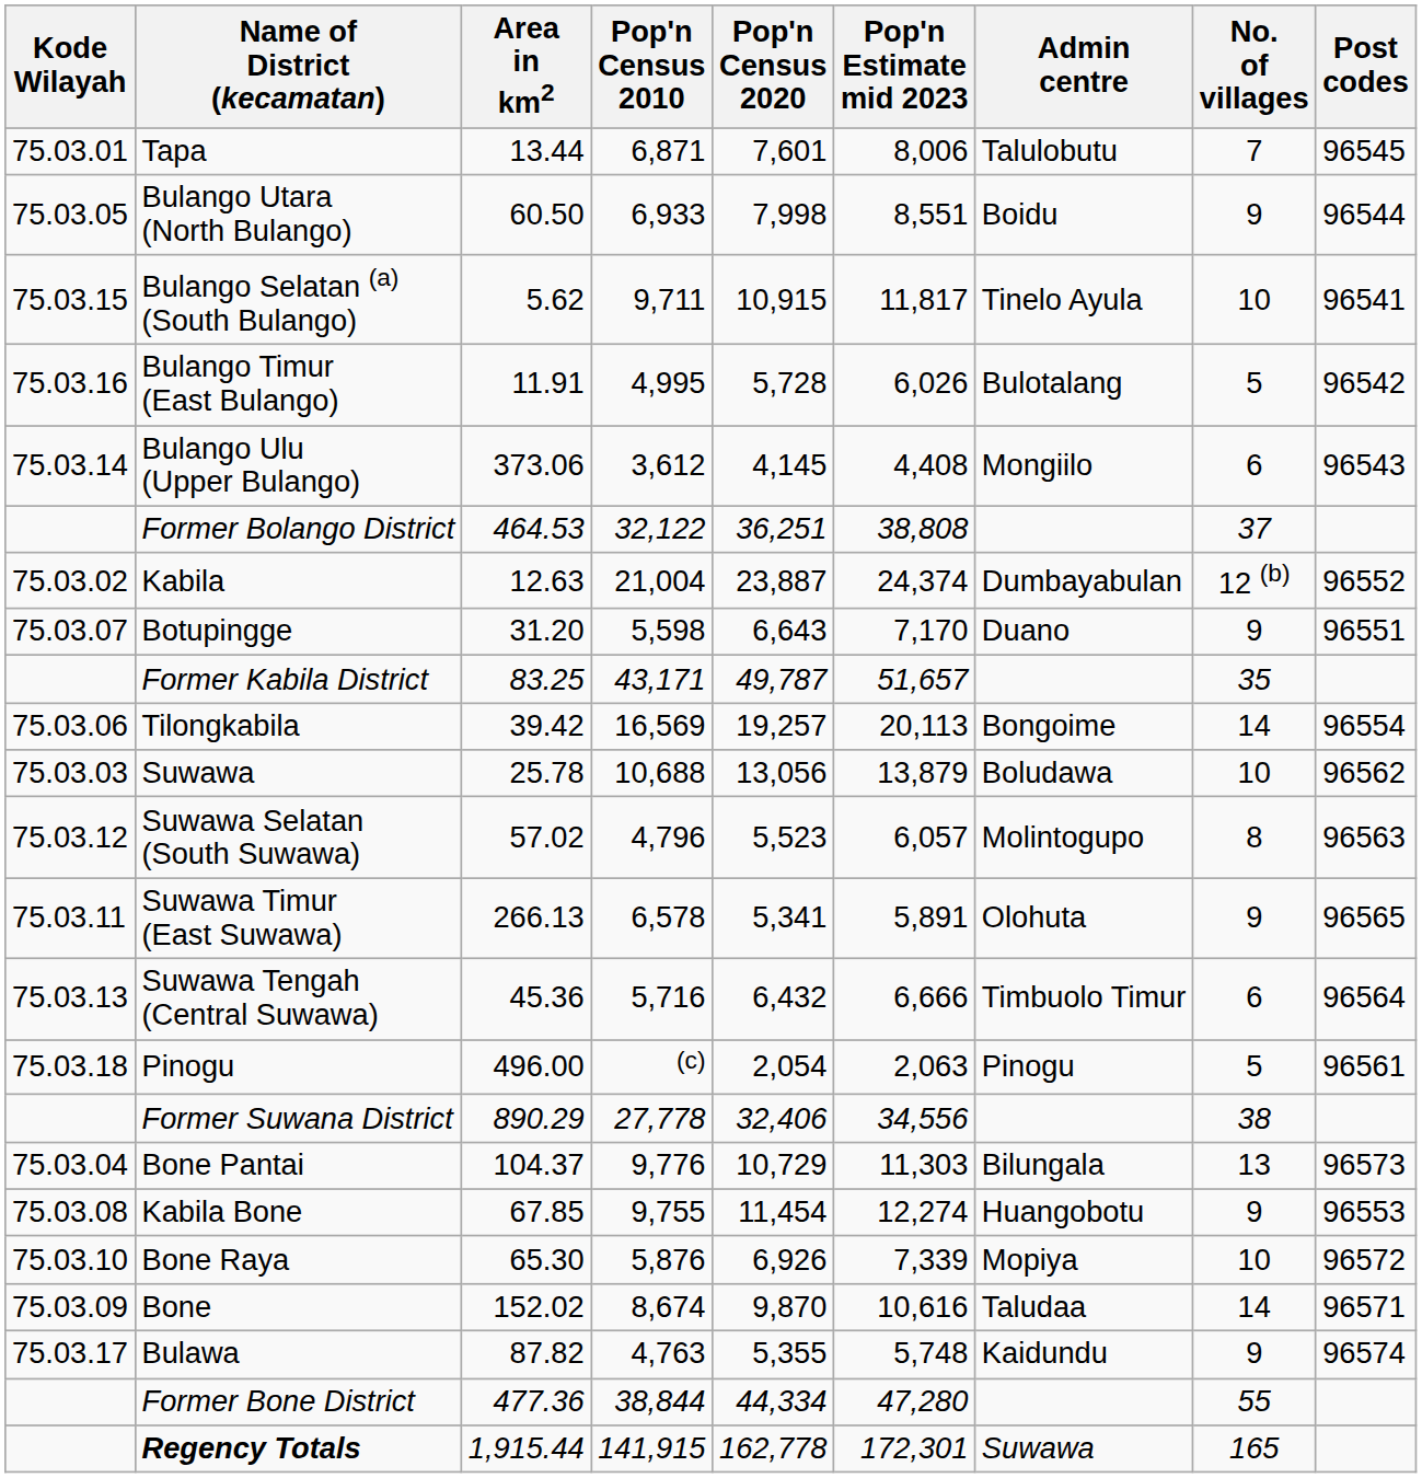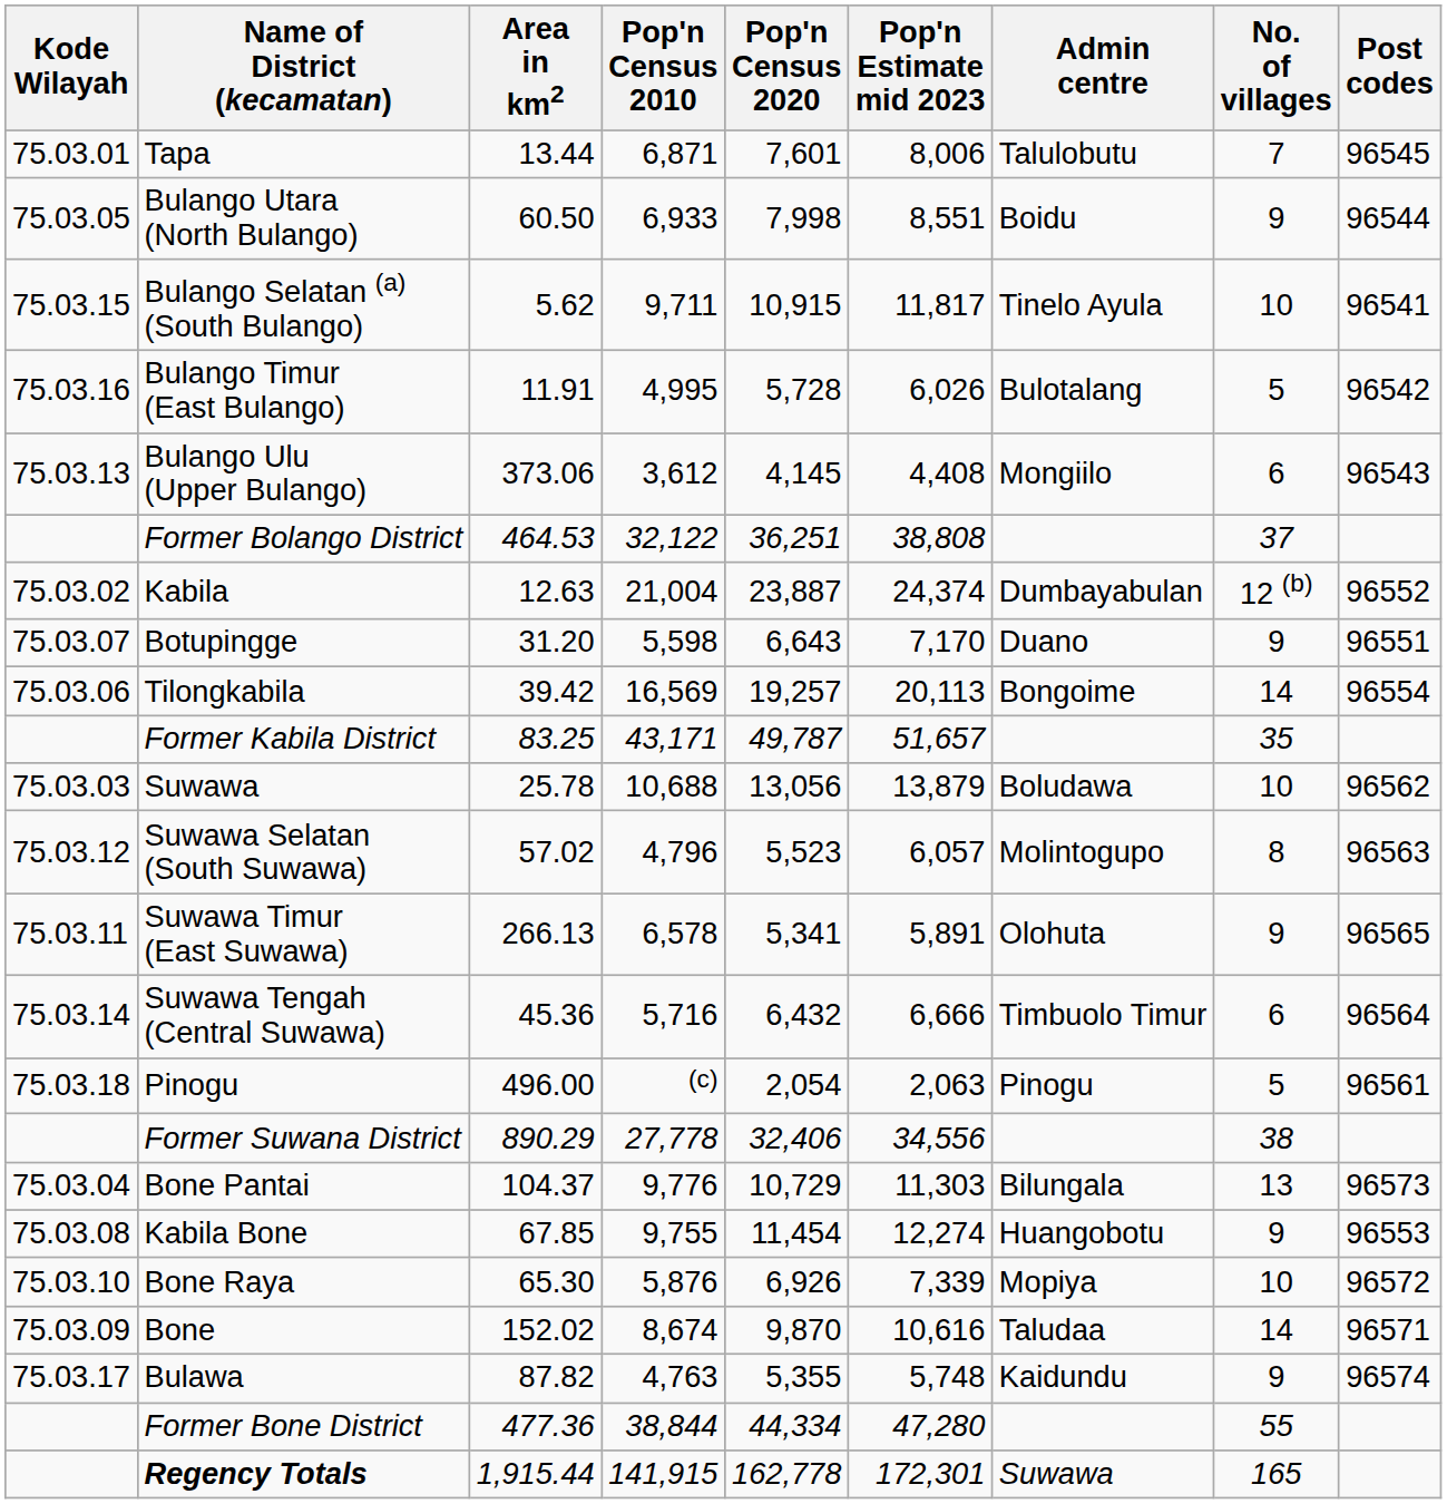 <table class="sortable wikitable">
 <tr>
 <th>Kode <br>Wilayah</th>
 <th>Name of<br>District<br>(<em>kecamatan</em>)</th>
 <th>Area <br>in<br> km<sup>2</sup></th>
 <th>Pop'n<br>Census<br>2010</th>
 <th>Pop'n<br>Census<br>2020</th>
 <th>Pop'n<br>Estimate<br>mid 2023</th>
 <th>Admin<br>centre</th>
 <th>No.<br>of<br>villages</th>
 <th>Post<br>codes</th>
 </tr>
 <tr>
 <td>75.03.01</td>
 <td>Tapa</td>
 <td align="right">13.44</td>
 <td align="right">6,871</td>
 <td align="right">7,601</td>
 <td align="right">8,006</td>
 <td>Talulobutu</td>
 <td align="center">7</td>
 <td>96545</td>
 </tr>
 <tr>
 <td>75.03.05</td>
 <td>Bulango Utara <br> (North Bulango)</td>
 <td align="right">60.50</td>
 <td align="right">6,933</td>
 <td align="right">7,998</td>
 <td align="right">8,551</td>
 <td>Boidu</td>
 <td align="center">9</td>
 <td>96544</td>
 </tr>
 <tr>
 <td>75.03.15</td>
 <td>Bulango Selatan <sup>(a)</sup> <br> (South Bulango)</td>
 <td align="right">5.62</td>
 <td align="right">9,711</td>
 <td align="right">10,915</td>
 <td align="right">11,817</td>
 <td>Tinelo Ayula</td>
 <td align="center">10</td>
 <td>96541</td>
 </tr>
 <tr>
 <td>75.03.16</td>
 <td>Bulango Timur <br> (East Bulango)</td>
 <td align="right">11.91</td>
 <td align="right">4,995</td>
 <td align="right">5,728</td>
 <td align="right">6,026</td>
 <td>Bulotalang</td>
 <td align="center">5</td>
 <td>96542</td>
 </tr>
 <tr>
-<td>75.03.14</td>
+<td>75.03.13</td>
 <td>Bulango Ulu <br> (Upper Bulango)</td>
 <td align="right">373.06</td>
 <td align="right">3,612</td>
 <td align="right">4,145</td>
 <td align="right">4,408</td>
 <td>Mongiilo</td>
 <td align="center">6</td>
 <td>96543</td>
 </tr>
 <tr>
 <td></td>
 <td><em>Former Bolango District</em></td>
 <td align="right"><em>464.53</em></td>
 <td align="right"><em>32,122</em></td>
 <td align="right"><em>36,251</em></td>
 <td align="right"><em>38,808</em></td>
 <td></td>
 <td align="center"><em>37</em></td>
 <td></td>
 </tr>
 <tr>
 <td>75.03.02</td>
 <td>Kabila</td>
 <td align="right">12.63</td>
 <td align="right">21,004</td>
 <td align="right">23,887</td>
 <td align="right">24,374</td>
 <td>Dumbayabulan</td>
 <td align="center">12 <sup>(b)</sup></td>
 <td>96552</td>
 </tr>
 <tr>
 <td>75.03.07</td>
 <td>Botupingge</td>
 <td align="right">31.20</td>
 <td align="right">5,598</td>
 <td align="right">6,643</td>
 <td align="right">7,170</td>
 <td>Duano</td>
 <td align="center">9</td>
 <td>96551</td>
 </tr>
 <tr>
+<td>75.03.06</td>
+<td>Tilongkabila</td>
+<td align="right">39.42</td>
+<td align="right">16,569</td>
+<td align="right">19,257</td>
+<td align="right">20,113</td>
+<td>Bongoime</td>
+<td align="center">14</td>
+<td>96554</td>
+</tr>
+<tr>
 <td></td>
 <td><em>Former Kabila District</em></td>
 <td align="right"><em>83.25</em></td>
 <td align="right"><em>43,171</em></td>
 <td align="right"><em>49,787</em></td>
 <td align="right"><em>51,657</em></td>
 <td></td>
 <td align="center"><em>35</em></td>
 <td></td>
-</tr>
-<tr>
-<td>75.03.06</td>
-<td>Tilongkabila</td>
-<td align="right">39.42</td>
-<td align="right">16,569</td>
-<td align="right">19,257</td>
-<td align="right">20,113</td>
-<td>Bongoime</td>
-<td align="center">14</td>
-<td>96554</td>
 </tr>
 <tr>
 <td>75.03.03</td>
 <td>Suwawa</td>
 <td align="right">25.78</td>
 <td align="right">10,688</td>
 <td align="right">13,056</td>
 <td align="right">13,879</td>
 <td>Boludawa</td>
 <td align="center">10</td>
 <td>96562</td>
 </tr>
 <tr>
 <td>75.03.12</td>
 <td>Suwawa Selatan <br> (South Suwawa)</td>
 <td align="right">57.02</td>
 <td align="right">4,796</td>
 <td align="right">5,523</td>
 <td align="right">6,057</td>
 <td>Molintogupo</td>
 <td align="center">8</td>
 <td>96563</td>
 </tr>
 <tr>
 <td>75.03.11</td>
 <td>Suwawa Timur <br> (East Suwawa)</td>
 <td align="right">266.13</td>
 <td align="right">6,578</td>
 <td align="right">5,341</td>
 <td align="right">5,891</td>
 <td>Olohuta</td>
 <td align="center">9</td>
 <td>96565</td>
 </tr>
 <tr>
-<td>75.03.13</td>
+<td>75.03.14</td>
 <td>Suwawa Tengah <br> (Central Suwawa)</td>
 <td align="right">45.36</td>
 <td align="right">5,716</td>
 <td align="right">6,432</td>
 <td align="right">6,666</td>
 <td>Timbuolo Timur</td>
 <td align="center">6</td>
 <td>96564</td>
 </tr>
 <tr>
 <td>75.03.18</td>
 <td>Pinogu</td>
 <td align="right">496.00</td>
 <td align="right"><sup>(c)</sup></td>
 <td align="right">2,054</td>
 <td align="right">2,063</td>
 <td>Pinogu</td>
 <td align="center">5</td>
 <td>96561</td>
 </tr>
 <tr>
 <td></td>
 <td><em>Former Suwana District</em></td>
 <td align="right"><em>890.29</em></td>
 <td align="right"><em>27,778</em></td>
 <td align="right"><em>32,406</em></td>
 <td align="right"><em>34,556</em></td>
 <td></td>
 <td align="center"><em>38</em></td>
 <td></td>
 </tr>
 <tr>
 <td>75.03.04</td>
 <td>Bone Pantai</td>
 <td align="right">104.37</td>
 <td align="right">9,776</td>
 <td align="right">10,729</td>
 <td align="right">11,303</td>
 <td>Bilungala</td>
 <td align="center">13</td>
 <td>96573</td>
 </tr>
 <tr>
 <td>75.03.08</td>
 <td>Kabila Bone</td>
 <td align="right">67.85</td>
 <td align="right">9,755</td>
 <td align="right">11,454</td>
 <td align="right">12,274</td>
 <td>Huangobotu</td>
 <td align="center">9</td>
 <td>96553</td>
 </tr>
 <tr>
 <td>75.03.10</td>
 <td>Bone Raya</td>
 <td align="right">65.30</td>
 <td align="right">5,876</td>
 <td align="right">6,926</td>
 <td align="right">7,339</td>
 <td>Mopiya</td>
 <td align="center">10</td>
 <td>96572</td>
 </tr>
 <tr>
 <td>75.03.09</td>
 <td>Bone</td>
 <td align="right">152.02</td>
 <td align="right">8,674</td>
 <td align="right">9,870</td>
 <td align="right">10,616</td>
 <td>Taludaa</td>
 <td align="center">14</td>
 <td>96571</td>
 </tr>
 <tr>
 <td>75.03.17</td>
 <td>Bulawa</td>
 <td align="right">87.82</td>
 <td align="right">4,763</td>
 <td align="right">5,355</td>
 <td align="right">5,748</td>
 <td>Kaidundu</td>
 <td align="center">9</td>
 <td>96574</td>
 </tr>
 <tr>
 <td></td>
 <td><em>Former Bone District</em></td>
 <td align="right"><em>477.36</em></td>
 <td align="right"><em>38,844</em></td>
 <td align="right"><em>44,334</em></td>
 <td align="right"><em>47,280</em></td>
 <td></td>
 <td align="center"><em>55</em></td>
 <td></td>
 </tr>
 <tr>
 <td></td>
 <td><strong><em>Regency Totals</em></strong></td>
 <td align="right"><em>1,915.44</em></td>
 <td align="right"><em>141,915</em></td>
 <td align="right"><em>162,778</em></td>
 <td align="right"><em>172,301</em></td>
 <td><em>Suwawa</em></td>
 <td align="center"><em>165</em></td>
 <td></td>
 </tr>
 </table>
